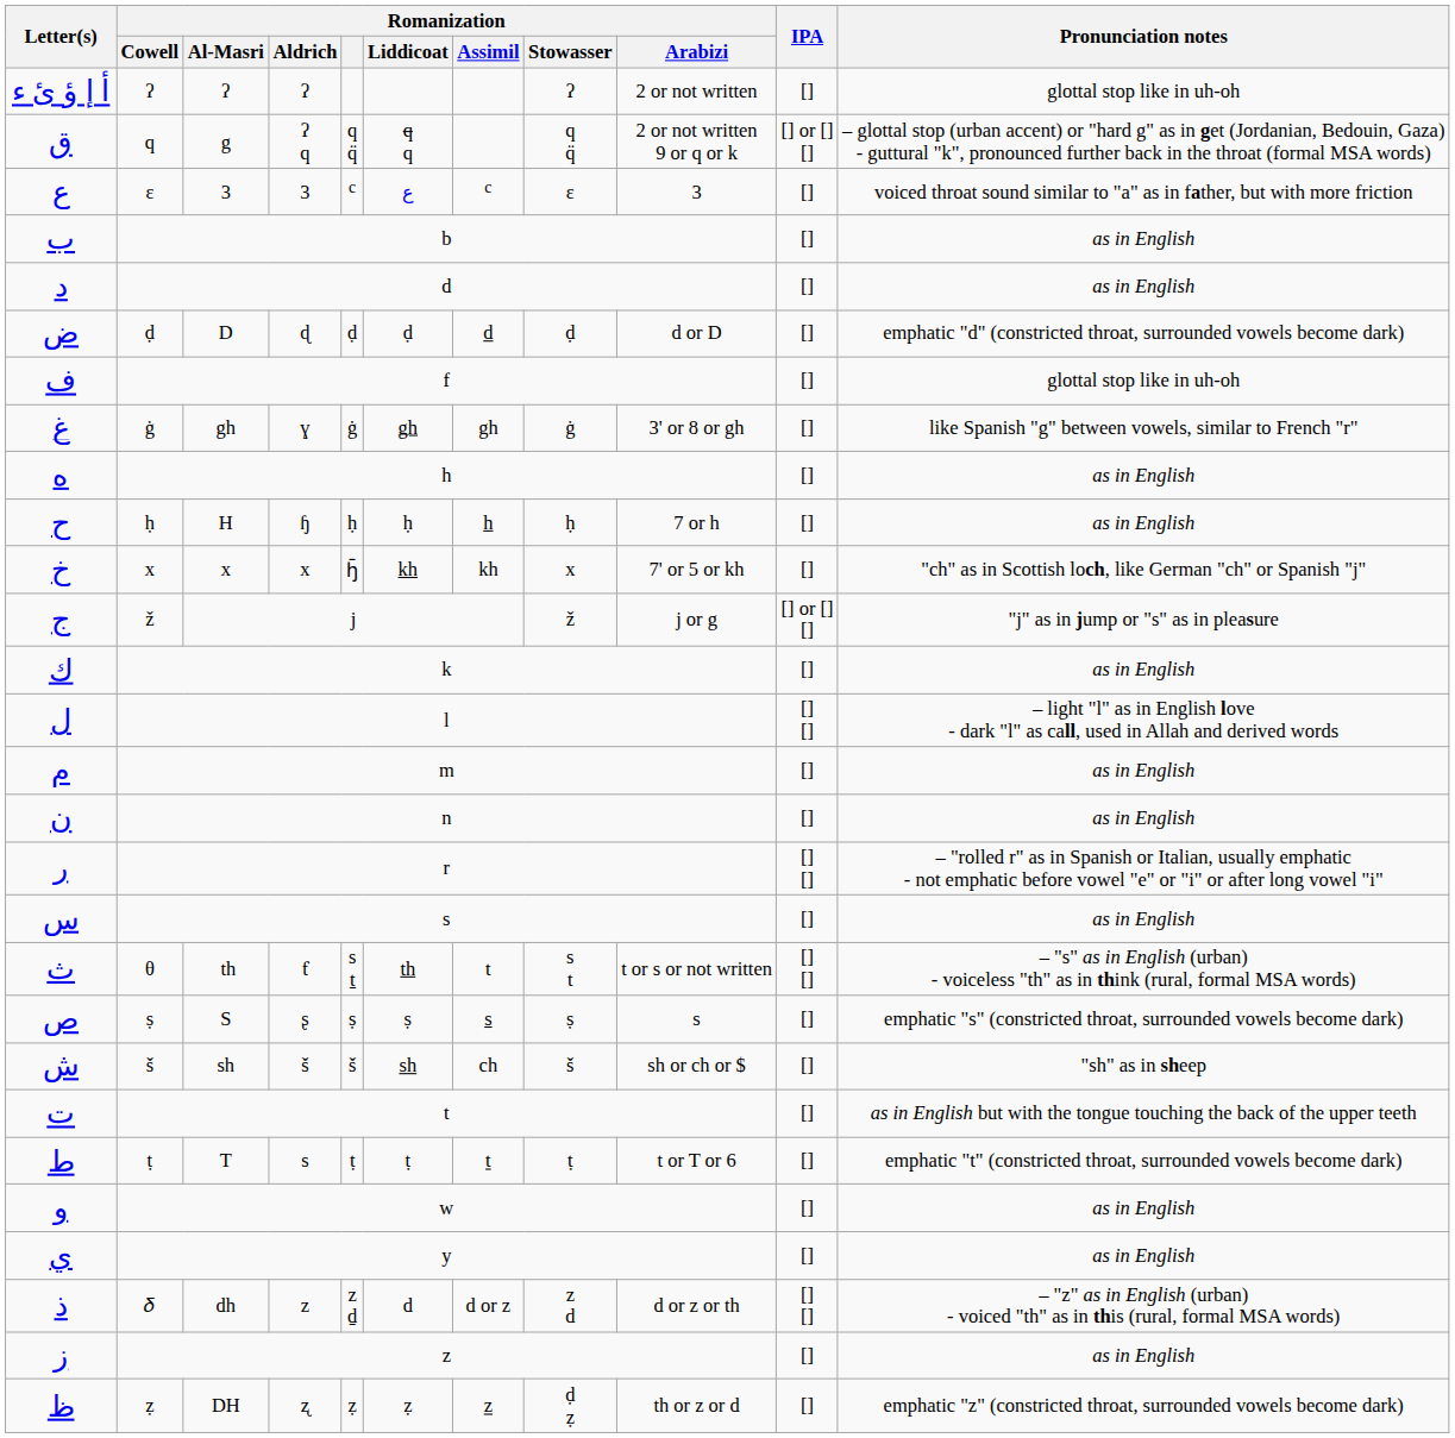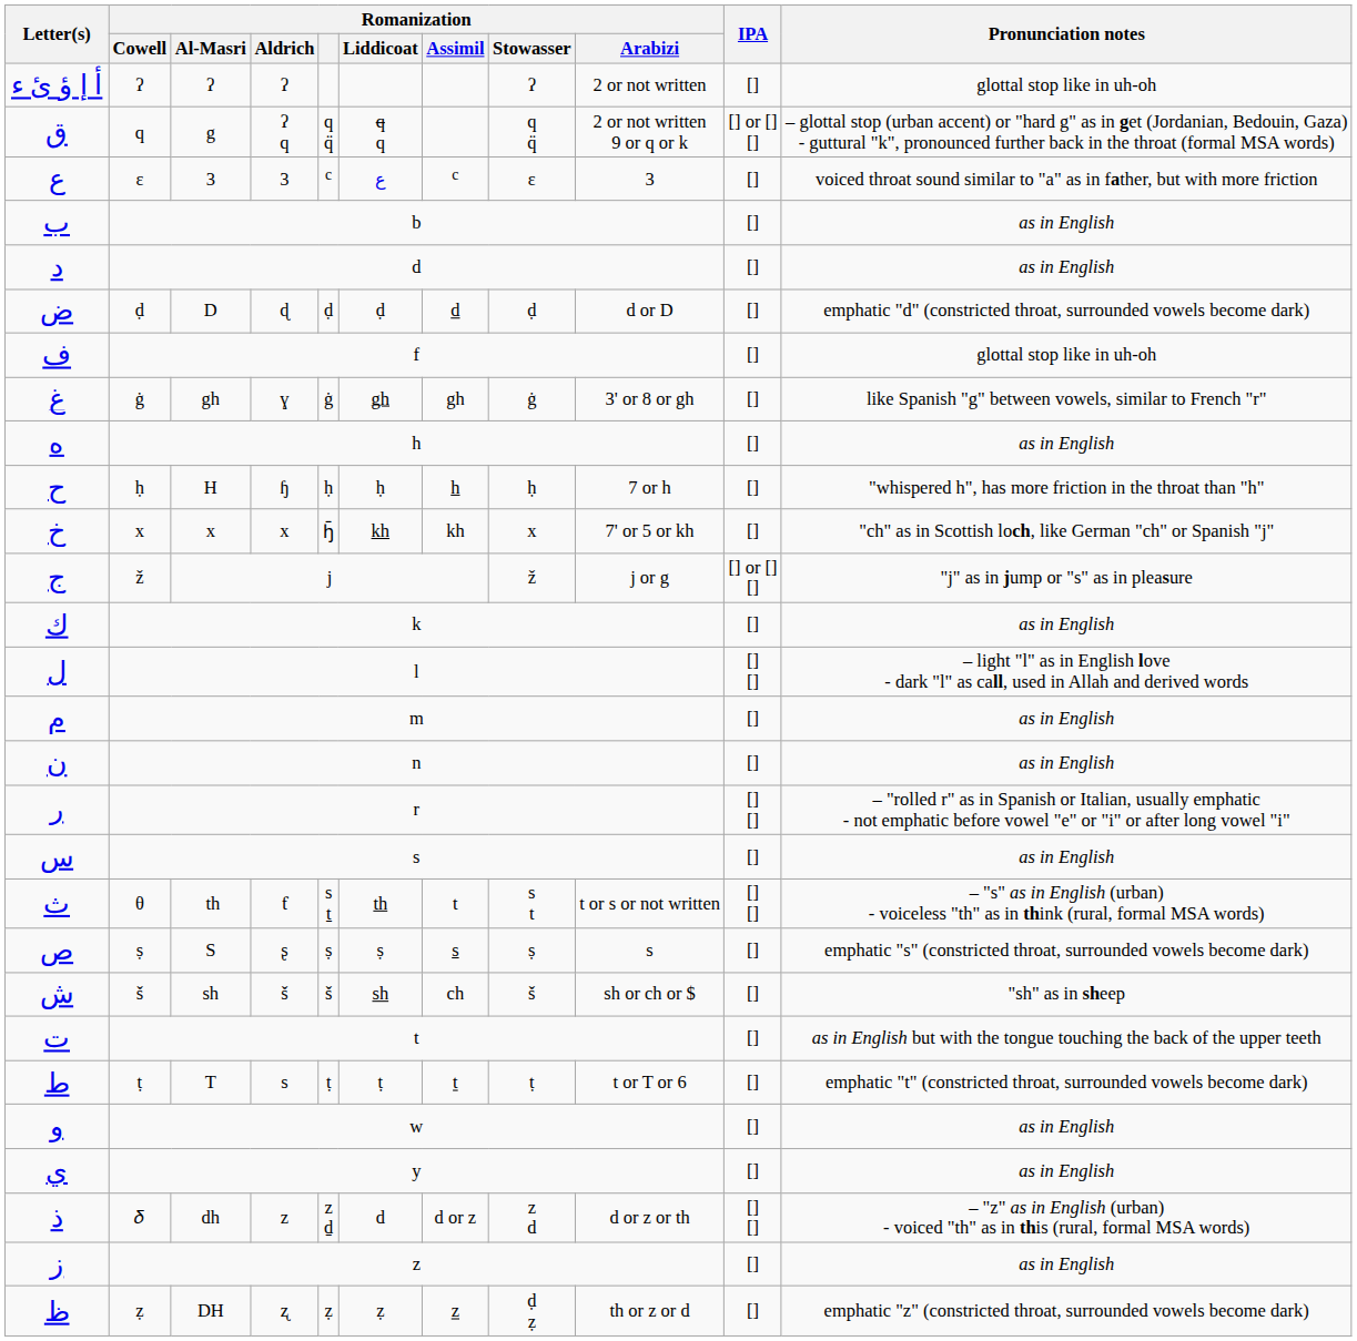 <table class="wikitable" style="text-align:center;">
 <tr>
 <th rowspan="2">Letter(s)</th>
 <th colspan="8">Romanization</th>
 <th rowspan="2"><a href='#'>IPA</a></th>
 <th rowspan="2">Pronunciation notes</th>
 </tr>
 <tr>
 <th>Cowell</th>
 <th>Al-Masri</th>
 <th>Aldrich</th>
 <th></th>
 <th>Liddicoat</th>
 <th><a href='#'>Assimil</a></th>
 <th>Stowasser</th>
 <th><a href='#'>Arabizi</a></th>
 </tr>
 <tr>
 <td style="font-size: 1.5em;"><a href='#'>أ إ ؤ ئ ء</a></td>
 <td>ʔ</td>
 <td>ʔ</td>
 <td>ʔ</td>
 <td></td>
 <td></td>
 <td></td>
 <td>ʔ</td>
 <td>2 or not written</td>
 <td>[]</td>
 <td>glottal stop like in uh-oh</td>
 </tr>
 <tr>
 <td style="font-size: 1.5em;"><a href='#'>ق</a></td>
 <td>q</td>
 <td>g</td>
 <td>ʔ<br>q</td>
 <td>q<br>q̈</td>
 <td><s>q</s><br>q</td>
 <td></td>
 <td>q<br>q̈</td>
 <td>2 or not written<br>9 or q or k</td>
 <td>[] or []<br>[]</td>
 <td>– glottal stop (urban accent) or "hard g" as in <strong>g</strong>et (Jordanian, Bedouin, Gaza)<br>- guttural "k", pronounced further back in the throat (formal MSA words)</td>
 </tr>
 <tr>
 <td style="font-size: 1.5em;"><a href='#'>ع</a></td>
 <td>ε</td>
 <td>3</td>
 <td>3</td>
 <td><sup>c</sup></td>
 <td><a href='#'>ع</a></td>
 <td><sup>c</sup></td>
 <td>ε</td>
 <td>3</td>
 <td>[]</td>
 <td>voiced throat sound similar to "a" as in f<strong>a</strong>ther, but with more friction</td>
 </tr>
 <tr>
 <td style="font-size: 1.5em;"><a href='#'>ب</a></td>
 <td colspan="8">b</td>
 <td>[]</td>
 <td><em>as in English</em></td>
 </tr>
 <tr>
 <td style="font-size: 1.5em;"><a href='#'>د</a></td>
 <td colspan="8">d</td>
 <td>[]</td>
 <td><em>as in English</em></td>
 </tr>
 <tr>
 <td style="font-size: 1.5em;"><a href='#'>ض</a></td>
 <td>ḍ</td>
 <td>D</td>
 <td>ɖ</td>
 <td>ḍ</td>
 <td>ḍ</td>
 <td><u>d</u></td>
 <td>ḍ</td>
 <td>d or D</td>
 <td>[]</td>
 <td>emphatic "d" (constricted throat, surrounded vowels become dark)</td>
 </tr>
 <tr>
 <td style="font-size: 1.5em;"><a href='#'>ف</a></td>
 <td colspan="8">f</td>
 <td>[]</td>
 <td>glottal stop like in uh-oh</td>
 </tr>
 <tr>
 <td style="font-size: 1.5em;"><a href='#'>غ</a></td>
 <td>ġ</td>
 <td>gh</td>
 <td>ɣ</td>
 <td>ġ</td>
 <td><u>gh</u></td>
 <td>gh</td>
 <td>ġ</td>
 <td>3' or 8 or gh</td>
 <td>[]</td>
 <td>like Spanish "g" between vowels, similar to French "r"</td>
 </tr>
 <tr>
 <td style="font-size: 1.5em;"><a href='#'>ه</a></td>
 <td colspan="8">h</td>
 <td>[]</td>
 <td><em>as in English</em></td>
 </tr>
 <tr>
 <td style="font-size: 1.5em;"><a href='#'>ح</a></td>
 <td>ḥ</td>
 <td>H</td>
 <td>ɧ</td>
 <td>ḥ</td>
 <td>ḥ</td>
 <td><u>h</u></td>
 <td>ḥ</td>
 <td>7 or h</td>
 <td>[]</td>
-<td><em>as in English</em></td>
+<td>"whispered h", has more friction in the throat than "h"</td>
 </tr>
 <tr>
 <td style="font-size: 1.5em;"><a href='#'>خ</a></td>
 <td>x</td>
 <td>x</td>
 <td>x</td>
 <td>ꜧ̄</td>
 <td><u>kh</u></td>
 <td>kh</td>
 <td>x</td>
 <td>7' or 5 or kh</td>
 <td>[]</td>
 <td>"ch" as in Scottish lo<strong>ch</strong>, like German "ch" or Spanish "j"</td>
 </tr>
 <tr>
 <td style="font-size: 1.5em;"><a href='#'>ج</a></td>
 <td>ž</td>
 <td colspan="5">j</td>
 <td>ž</td>
 <td>j or g</td>
 <td>[] or []<br>[]</td>
 <td>"j" as in <strong>j</strong>ump or "s" as in plea<strong>s</strong>ure</td>
 </tr>
 <tr>
 <td style="font-size: 1.5em;"><a href='#'>ك</a></td>
 <td colspan="8">k</td>
 <td>[]</td>
 <td><em>as in English</em></td>
 </tr>
 <tr>
 <td style="font-size: 1.5em;"><a href='#'>ل</a></td>
 <td colspan="8">l</td>
 <td>[]<br>[]</td>
 <td>– light "l" as in English <strong>l</strong>ove<br>- dark "l" as ca<strong>ll</strong>, used in Allah and derived words</td>
 </tr>
 <tr>
 <td style="font-size: 1.5em;"><a href='#'>م</a></td>
 <td colspan="8">m</td>
 <td>[]</td>
 <td><em>as in English</em></td>
 </tr>
 <tr>
 <td style="font-size: 1.5em;"><a href='#'>ن</a></td>
 <td colspan="8">n</td>
 <td>[]</td>
 <td><em>as in English</em></td>
 </tr>
 <tr>
 <td style="font-size: 1.5em;"><a href='#'>ر</a></td>
 <td colspan="8">r</td>
 <td>[]<br>[]</td>
 <td>– "rolled r" as in Spanish or Italian, usually emphatic<br>- not emphatic before vowel "e" or "i" or after long vowel "i"</td>
 </tr>
 <tr>
 <td style="font-size: 1.5em;"><a href='#'>س</a></td>
 <td colspan="8">s</td>
 <td>[]</td>
 <td><em>as in English</em></td>
 </tr>
 <tr>
 <td style="font-size: 1.5em;"><a href='#'>ث</a></td>
 <td>θ</td>
 <td> th</td>
 <td>ƭ</td>
 <td>s<br>ṯ</td>
 <td><u>th</u></td>
 <td>t</td>
 <td>s<br>t</td>
 <td>t or s or not written</td>
 <td>[]<br>[]</td>
 <td>– "s" <em>as in English</em> (urban)<br>- voiceless "th" as in <strong>th</strong>ink (rural, formal MSA words)</td>
 </tr>
 <tr>
 <td style="font-size: 1.5em;"><a href='#'>ص</a></td>
 <td>ṣ</td>
 <td>S</td>
 <td>ʂ</td>
 <td>ṣ</td>
 <td>ṣ</td>
 <td><u>s</u></td>
 <td>ṣ</td>
 <td>s</td>
 <td>[]</td>
 <td>emphatic "s" (constricted throat, surrounded vowels become dark)</td>
 </tr>
 <tr>
 <td style="font-size: 1.5em;"><a href='#'>ش</a></td>
 <td>š</td>
 <td>sh</td>
 <td>š</td>
 <td>š</td>
 <td><u>sh</u></td>
 <td>ch</td>
 <td>š</td>
 <td>sh or ch or $</td>
 <td>[]</td>
 <td>"sh" as in <strong>sh</strong>eep</td>
 </tr>
 <tr>
 <td style="font-size: 1.5em;"><a href='#'>ت</a></td>
 <td colspan="8">t</td>
 <td>[]</td>
 <td><em>as in English</em> but with the tongue touching the back of the upper teeth</td>
 </tr>
 <tr>
 <td style="font-size: 1.5em;"><a href='#'>ط</a></td>
 <td>ṭ</td>
 <td>T</td>
 <td>s</td>
 <td>ṭ</td>
 <td>ṭ</td>
 <td><u>t</u></td>
 <td>ṭ</td>
 <td>t or T or 6</td>
 <td>[]</td>
 <td>emphatic "t" (constricted throat, surrounded vowels become dark)</td>
 </tr>
 <tr>
 <td style="font-size: 1.5em;"><a href='#'>و</a></td>
 <td colspan="8">w</td>
 <td>[]</td>
 <td><em>as in English</em></td>
 </tr>
 <tr>
 <td style="font-size: 1.5em;"><a href='#'>ي</a></td>
 <td colspan="8">y</td>
 <td>[]</td>
 <td><em>as in English</em></td>
 </tr>
 <tr>
 <td style="font-size: 1.5em;"><a href='#'>ذ</a></td>
 <td>𝛿</td>
 <td>dh</td>
 <td>z</td>
 <td>z<br>ḏ</td>
 <td>d</td>
 <td>d or z</td>
 <td>z<br>d</td>
 <td>d or z or th</td>
 <td>[]<br>[]</td>
 <td>– "z" <em>as in English</em> (urban)<br>- voiced "th" as in <strong>th</strong>is (rural, formal MSA words)</td>
 </tr>
 <tr>
 <td style="font-size: 1.5em;"><a href='#'>ز</a></td>
 <td colspan="8">z</td>
 <td>[]</td>
 <td><em>as in English</em></td>
 </tr>
 <tr>
 <td style="font-size: 1.5em;"><a href='#'>ظ</a></td>
 <td>ẓ</td>
 <td>DH</td>
 <td>ʐ</td>
 <td>ẓ</td>
 <td>ẓ</td>
 <td><u>z</u></td>
 <td>ḍ<br>ẓ</td>
 <td>th or z or d</td>
 <td>[]</td>
 <td>emphatic "z" (constricted throat, surrounded vowels become dark)</td>
 </tr>
 </table>
